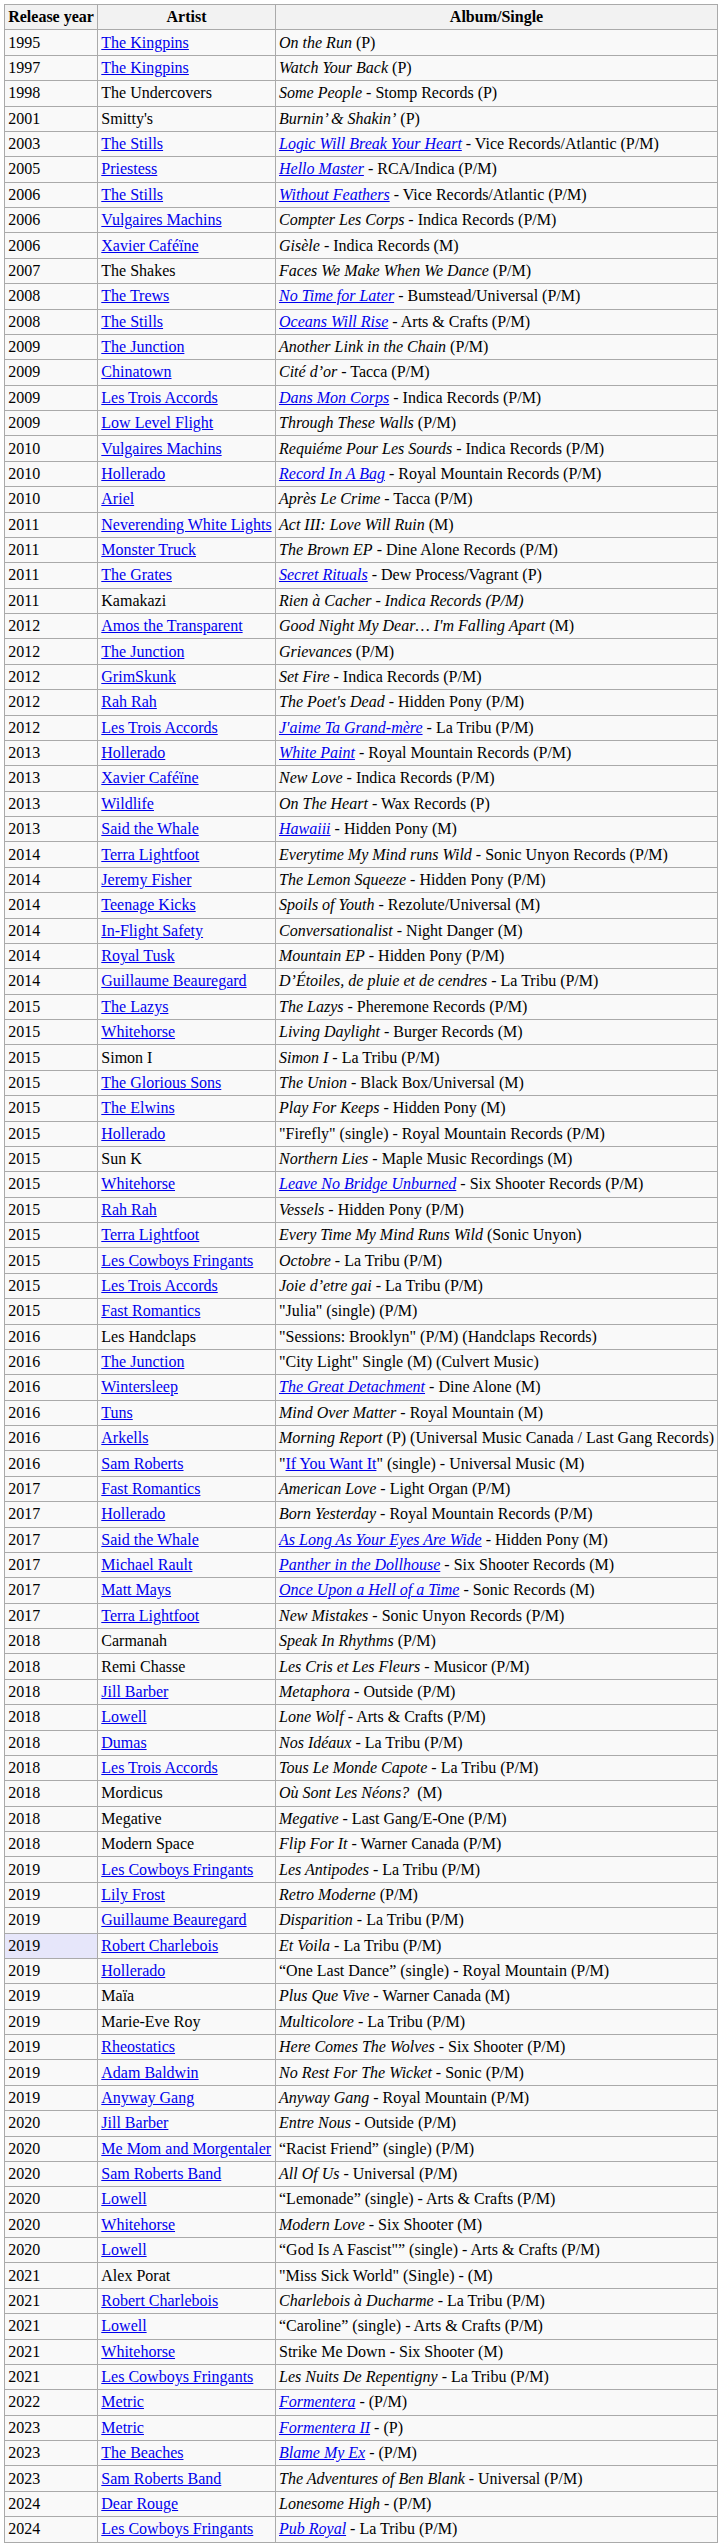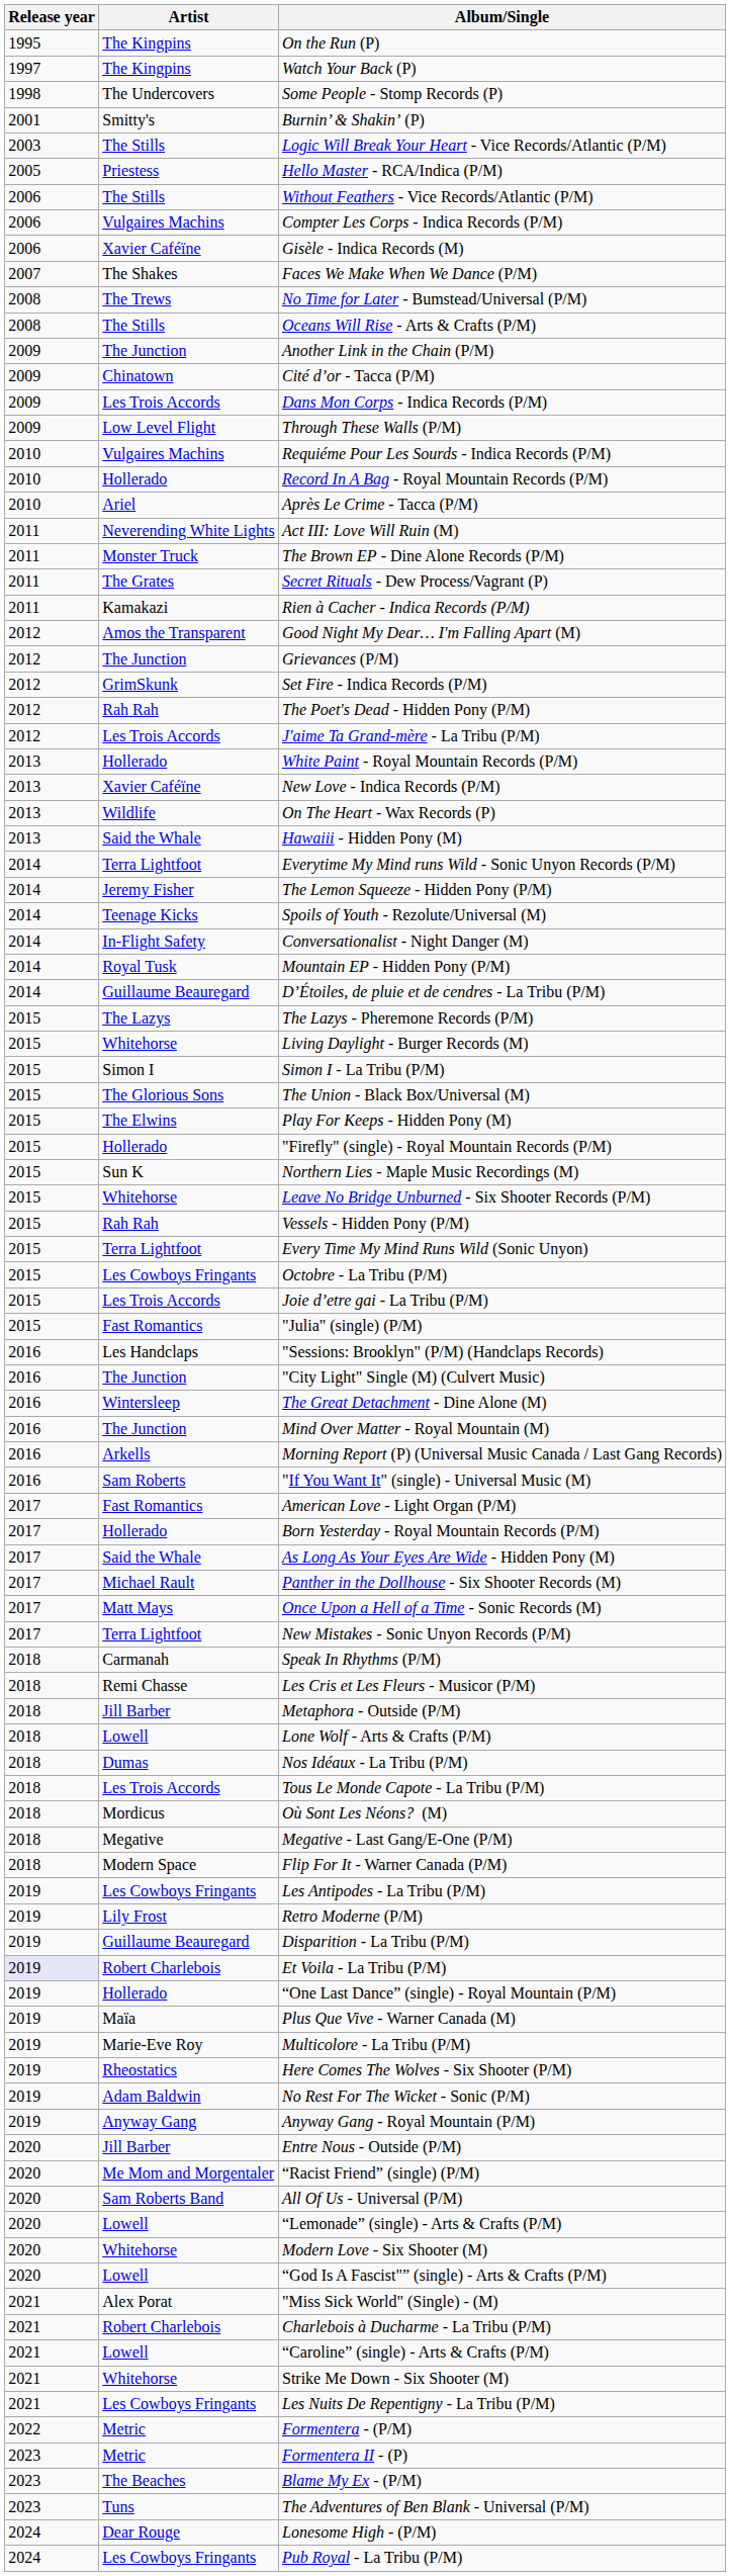 <table class="wikitable">
 <tr>
 <th>Release year</th>
 <th>Artist</th>
 <th>Album/Single</th>
 </tr>
 <tr>
 <td>1995</td>
 <td><a href='#'>The Kingpins</a></td>
 <td><em>On the Run</em> (P)</td>
 </tr>
 <tr>
 </tr>
 <tr>
 <td>1997</td>
 <td><a href='#'>The Kingpins</a></td>
 <td><em>Watch Your Back</em> (P)</td>
 </tr>
 <tr>
 <td>1998</td>
 <td>The Undercovers</td>
 <td><em>Some People -</em> Stomp Records (P)</td>
 </tr>
 <tr>
 <td>2001</td>
 <td>Smitty's</td>
 <td><em>Burnin’ & Shakin’</em> (P)</td>
 </tr>
 <tr>
 <td>2003</td>
 <td><a href='#'>The Stills</a></td>
 <td><em><a href='#'>Logic Will Break Your Heart</a> -</em> Vice Records/Atlantic (P/M)</td>
 </tr>
 <tr>
 <td>2005</td>
 <td><a href='#'>Priestess</a></td>
 <td><em><a href='#'>Hello Master</a> -</em> RCA/Indica (P/M)</td>
 </tr>
 <tr>
 <td>2006</td>
 <td><a href='#'>The Stills</a></td>
 <td><em><a href='#'>Without Feathers</a></em> - Vice Records/Atlantic (P/M)</td>
 </tr>
 <tr>
 <td>2006</td>
 <td><a href='#'>Vulgaires Machins</a></td>
 <td><em>Compter Les Corps</em> - Indica Records (P/M)</td>
 </tr>
 <tr>
 <td>2006</td>
 <td><a href='#'>Xavier Caféïne</a></td>
 <td><em>Gisèle</em> - Indica Records (M)</td>
 </tr>
 <tr>
 <td>2007</td>
 <td>The Shakes</td>
 <td><em>Faces We Make When We Dance</em> (P/M)</td>
 </tr>
 <tr>
 <td>2008</td>
 <td><a href='#'>The Trews</a></td>
 <td><em><a href='#'>No Time for Later</a></em> - Bumstead/Universal (P/M)</td>
 </tr>
 <tr>
 <td>2008</td>
 <td><a href='#'>The Stills</a></td>
 <td><em><a href='#'>Oceans Will Rise</a></em> - Arts & Crafts (P/M)</td>
 </tr>
 <tr>
 <td>2009</td>
 <td><a href='#'>The Junction</a></td>
 <td><em>Another Link in the Chain</em> (P/M)</td>
 </tr>
 <tr>
 <td>2009</td>
 <td><a href='#'>Chinatown</a></td>
 <td><em>Cité d’or -</em> Tacca (P/M)</td>
 </tr>
 <tr>
 <td>2009</td>
 <td><a href='#'>Les Trois Accords</a></td>
 <td><em><a href='#'>Dans Mon Corps</a></em> - Indica Records (P/M)</td>
 </tr>
 <tr>
 <td>2009</td>
 <td><a href='#'>Low Level Flight</a></td>
 <td><em>Through These Walls</em> (P/M)</td>
 </tr>
 <tr>
 <td>2010</td>
 <td><a href='#'>Vulgaires Machins</a></td>
 <td><em>Requiéme Pour Les Sourds</em> - Indica Records (P/M)</td>
 </tr>
 <tr>
 <td>2010</td>
 <td><a href='#'>Hollerado</a></td>
 <td><em><a href='#'>Record In A Bag</a></em> - Royal Mountain Records (P/M)</td>
 </tr>
 <tr>
 <td>2010</td>
 <td><a href='#'>Ariel</a></td>
 <td><em>Après Le Crime -</em> Tacca (P/M)</td>
 </tr>
 <tr>
 <td>2011</td>
 <td><a href='#'>Neverending White Lights</a></td>
 <td><em>Act III: Love Will Ruin</em> (M)</td>
 </tr>
 <tr>
 <td>2011</td>
 <td><a href='#'>Monster Truck</a></td>
 <td><em>The Brown EP</em> - Dine Alone Records (P/M)</td>
 </tr>
 <tr>
 <td>2011</td>
 <td><a href='#'>The Grates</a></td>
 <td><em><a href='#'>Secret Rituals</a></em> - Dew Process/Vagrant (P)</td>
 </tr>
 <tr>
 <td>2011</td>
 <td>Kamakazi</td>
 <td><em>Rien à Cacher - Indica Records (P/M)</em></td>
 </tr>
 <tr>
 <td>2012</td>
 <td><a href='#'>Amos the Transparent</a></td>
 <td><em>Good Night My Dear… I'm Falling Apart</em> (M)</td>
 </tr>
 <tr>
 <td>2012</td>
 <td><a href='#'>The Junction</a></td>
 <td><em>Grievances</em> (P/M)</td>
 </tr>
 <tr>
 <td>2012</td>
 <td><a href='#'>GrimSkunk</a></td>
 <td><em>Set Fire</em> - Indica Records (P/M)</td>
 </tr>
 <tr>
 <td>2012</td>
 <td><a href='#'>Rah Rah</a></td>
 <td><em>The Poet's Dead</em> - Hidden Pony (P/M)</td>
 </tr>
 <tr>
 <td>2012</td>
 <td><a href='#'>Les Trois Accords</a></td>
 <td><em><a href='#'>J'aime Ta Grand-mère</a></em> - La Tribu (P/M)</td>
 </tr>
 <tr>
 <td>2013</td>
 <td><a href='#'>Hollerado</a></td>
 <td><em><a href='#'>White Paint</a></em> - Royal Mountain Records (P/M)</td>
 </tr>
 <tr>
 <td>2013</td>
 <td><a href='#'>Xavier Caféïne</a></td>
 <td><em>New Love -</em> Indica Records (P/M)</td>
 </tr>
 <tr>
 <td>2013</td>
 <td><a href='#'>Wildlife</a></td>
 <td><em>On The Heart</em> - Wax Records (P)</td>
 </tr>
 <tr>
 <td>2013</td>
 <td><a href='#'>Said the Whale</a></td>
 <td><em><a href='#'>Hawaiii</a> - </em>Hidden Pony (M)</td>
 </tr>
 <tr>
 <td>2014</td>
 <td><a href='#'>Terra Lightfoot</a></td>
 <td><em>Everytime My Mind runs Wild</em> - Sonic Unyon Records (P/M)</td>
 </tr>
 <tr>
 <td>2014</td>
 <td><a href='#'>Jeremy Fisher</a></td>
 <td><em>The Lemon Squeeze</em> - Hidden Pony (P/M)</td>
 </tr>
 <tr>
 <td>2014</td>
 <td><a href='#'>Teenage Kicks</a></td>
 <td><em>Spoils of Youth</em> - Rezolute/Universal (M)</td>
 </tr>
 <tr>
 <td>2014</td>
 <td><a href='#'>In-Flight Safety</a></td>
 <td><em>Conversationalist -</em> Night Danger (M)</td>
 </tr>
 <tr>
 <td>2014</td>
 <td><a href='#'>Royal Tusk</a></td>
 <td><em>Mountain EP</em> - Hidden Pony (P/M)</td>
 </tr>
 <tr>
 <td>2014</td>
 <td><a href='#'>Guillaume Beauregard</a></td>
 <td><em>D’Étoiles, de pluie et de cendres</em> - La Tribu (P/M)</td>
 </tr>
 <tr>
 <td>2015</td>
 <td><a href='#'>The Lazys</a></td>
 <td><em>The Lazys</em> - Pheremone Records (P/M)</td>
 </tr>
 <tr>
 <td>2015</td>
 <td><a href='#'>Whitehorse</a></td>
 <td><em>Living Daylight</em> - Burger Records (M)</td>
 </tr>
 <tr>
 <td>2015</td>
 <td>Simon I</td>
 <td><em>Simon I</em>  - La Tribu (P/M)</td>
 </tr>
 <tr>
 <td>2015</td>
 <td><a href='#'>The Glorious Sons</a></td>
 <td><em>The Union</em> - Black Box/Universal (M)</td>
 </tr>
 <tr>
 <td>2015</td>
 <td><a href='#'>The Elwins</a></td>
 <td><em>Play For Keeps</em> - Hidden Pony (M)</td>
 </tr>
 <tr>
 <td>2015</td>
 <td><a href='#'>Hollerado</a></td>
 <td>"Firefly" (single) - Royal Mountain Records (P/M)</td>
 </tr>
 <tr>
 <td>2015</td>
 <td>Sun K</td>
 <td><em>Northern Lies</em> - Maple Music Recordings (M)</td>
 </tr>
 <tr>
 <td>2015</td>
 <td><a href='#'>Whitehorse</a></td>
 <td><em><a href='#'>Leave No Bridge Unburned</a></em> - Six Shooter Records (P/M)</td>
 </tr>
 <tr>
 <td>2015</td>
 <td><a href='#'>Rah Rah</a></td>
 <td><em>Vessels</em> - Hidden Pony (P/M)</td>
 </tr>
 <tr>
 <td>2015</td>
 <td><a href='#'>Terra Lightfoot</a></td>
 <td><em>Every Time My Mind Runs Wild </em> (Sonic Unyon)</td>
 </tr>
 <tr>
 <td>2015</td>
 <td><a href='#'>Les Cowboys Fringants</a></td>
 <td><em>Octobre</em> - La Tribu (P/M)</td>
 </tr>
 <tr>
 <td>2015</td>
 <td><a href='#'>Les Trois Accords</a></td>
 <td><em>Joie d’etre gai</em> - La Tribu (P/M)</td>
 </tr>
 <tr>
 <td>2015</td>
 <td><a href='#'>Fast Romantics</a></td>
 <td>"Julia" (single) (P/M)</td>
 </tr>
 <tr>
 <td>2016</td>
 <td>Les Handclaps</td>
 <td>"Sessions: Brooklyn"  (P/M)  (Handclaps Records)</td>
 </tr>
 <tr>
 <td>2016</td>
 <td><a href='#'>The Junction</a></td>
 <td>"City Light"  Single   (M)  (Culvert Music)</td>
 </tr>
 <tr>
 <td>2016</td>
 <td><a href='#'>Wintersleep</a></td>
 <td><em><a href='#'>The Great Detachment</a></em> - Dine Alone (M)</td>
 </tr>
 <tr>
 <td>2016</td>
-<td><a href='#'>Tuns</a></td>
+<td><a href='#'>The Junction</a></td>
 <td><em>Mind Over Matter</em> - Royal Mountain (M)</td>
 </tr>
 <tr>
 <td>2016</td>
 <td><a href='#'>Arkells</a></td>
 <td><em>Morning Report</em>  (P) (Universal Music Canada / Last Gang Records)</td>
 </tr>
 <tr>
 <td>2016</td>
 <td><a href='#'>Sam Roberts</a></td>
 <td>"<a href='#'>If You Want It</a>" (single) - Universal Music (M)</td>
 </tr>
 <tr>
 <td>2017</td>
 <td><a href='#'>Fast Romantics</a></td>
 <td><em>American Love</em> - Light Organ (P/M)</td>
 </tr>
 <tr>
 <td>2017</td>
 <td><a href='#'>Hollerado</a></td>
 <td><em>Born Yesterday</em> - Royal Mountain Records (P/M)</td>
 </tr>
 <tr>
 <td>2017</td>
 <td><a href='#'>Said the Whale</a></td>
 <td><em><a href='#'>As Long As Your Eyes Are Wide</a> - </em>Hidden Pony (M)</td>
 </tr>
 <tr>
 <td>2017</td>
 <td><a href='#'>Michael Rault</a></td>
 <td><em><a href='#'>Panther in the Dollhouse</a></em> - Six Shooter Records (M)</td>
 </tr>
 <tr>
 <td>2017</td>
 <td><a href='#'>Matt Mays</a></td>
 <td><em><a href='#'>Once Upon a Hell of a Time</a></em> - Sonic Records (M)</td>
 </tr>
 <tr>
 <td>2017</td>
 <td><a href='#'>Terra Lightfoot</a></td>
 <td><em>New Mistakes</em> - Sonic Unyon Records (P/M)</td>
 </tr>
 <tr>
 <td>2018</td>
 <td>Carmanah</td>
 <td><em>Speak In Rhythms</em> (P/M)</td>
 </tr>
 <tr>
 <td>2018</td>
 <td>Remi Chasse</td>
 <td><em>Les Cris et Les Fleurs</em> - Musicor (P/M)</td>
 </tr>
 <tr>
 <td>2018</td>
 <td><a href='#'>Jill Barber</a></td>
 <td><em>Metaphora</em> - Outside (P/M)</td>
 </tr>
 <tr>
 <td>2018</td>
 <td><a href='#'>Lowell</a></td>
 <td><em>Lone Wolf</em> - Arts & Crafts (P/M)</td>
 </tr>
 <tr>
 <td>2018</td>
 <td><a href='#'>Dumas</a></td>
 <td><em>Nos Idéaux</em> - La Tribu (P/M)</td>
 </tr>
 <tr>
 <td>2018</td>
 <td><a href='#'>Les Trois Accords</a></td>
 <td><em>Tous Le Monde Capote</em> - La Tribu (P/M)</td>
 </tr>
 <tr>
 <td>2018</td>
 <td>Mordicus</td>
 <td><em>Où Sont Les Néons?</em>  (M)</td>
 </tr>
 <tr>
 <td>2018</td>
 <td>Megative</td>
 <td><em>Megative</em> - Last Gang/E-One (P/M)</td>
 </tr>
 <tr>
 <td>2018</td>
 <td>Modern Space</td>
 <td><em>Flip For It</em> - Warner Canada (P/M)</td>
 </tr>
 <tr>
 <td>2019</td>
 <td><a href='#'>Les Cowboys Fringants</a></td>
 <td><em>Les Antipodes</em> - La Tribu (P/M)</td>
 </tr>
 <tr>
 <td>2019</td>
 <td><a href='#'>Lily Frost</a></td>
 <td><em>Retro Moderne</em> (P/M)</td>
 </tr>
 <tr>
 <td>2019</td>
 <td><a href='#'>Guillaume Beauregard</a></td>
 <td><em>Disparition</em> - La Tribu (P/M)</td>
 </tr>
 <tr>
 <td style="background: lavender;">2019</td>
 <td><a href='#'>Robert Charlebois</a></td>
 <td><em>Et Voila</em> - La Tribu (P/M)</td>
 </tr>
 <tr>
 <td>2019</td>
 <td><a href='#'>Hollerado</a></td>
 <td>“One Last Dance” (single) - Royal Mountain (P/M)</td>
 </tr>
 <tr>
 <td>2019</td>
 <td>Maïa</td>
 <td><em>Plus Que Vive</em> - Warner Canada (M)</td>
 </tr>
 <tr>
 <td>2019</td>
 <td>Marie-Eve Roy</td>
 <td><em>Multicolore</em> - La Tribu (P/M)</td>
 </tr>
 <tr>
 <td>2019</td>
 <td><a href='#'>Rheostatics</a></td>
 <td><em>Here Comes The Wolves</em> - Six Shooter (P/M)</td>
 </tr>
 <tr>
 <td>2019</td>
 <td><a href='#'>Adam Baldwin</a></td>
 <td><em>No Rest For The Wicket</em> - Sonic (P/M)</td>
 </tr>
 <tr>
 <td>2019</td>
 <td><a href='#'>Anyway Gang</a></td>
 <td><em>Anyway Gang</em> - Royal Mountain (P/M)</td>
 </tr>
 <tr>
 <td>2020</td>
 <td><a href='#'>Jill Barber</a></td>
 <td><em>Entre Nous</em> - Outside (P/M)</td>
 </tr>
 <tr>
 <td>2020</td>
 <td><a href='#'>Me Mom and Morgentaler</a></td>
 <td>“Racist Friend” (single) (P/M)</td>
 </tr>
 <tr>
 <td>2020</td>
 <td><a href='#'>Sam Roberts Band</a></td>
 <td><em>All Of Us</em> - Universal (P/M)</td>
 </tr>
 <tr>
 <td>2020</td>
 <td><a href='#'>Lowell</a></td>
 <td>“Lemonade” (single) - Arts & Crafts (P/M)</td>
 </tr>
 <tr>
 <td>2020</td>
 <td><a href='#'>Whitehorse</a></td>
 <td><em>Modern Love</em> - Six Shooter (M)</td>
 </tr>
 <tr>
 <td>2020</td>
 <td><a href='#'>Lowell</a></td>
 <td>“God Is A Fascist"” (single) - Arts & Crafts (P/M)</td>
 </tr>
 <tr>
 <td>2021</td>
 <td>Alex Porat</td>
 <td>"Miss Sick World" (Single) -  (M)</td>
 </tr>
 <tr>
 <td>2021</td>
 <td><a href='#'>Robert Charlebois</a></td>
 <td><em>Charlebois à Ducharme</em> - La Tribu (P/M)</td>
 </tr>
 <tr>
 <td>2021</td>
 <td><a href='#'>Lowell</a></td>
 <td>“Caroline” (single) - Arts & Crafts (P/M)</td>
 </tr>
 <tr>
 <td>2021</td>
 <td><a href='#'>Whitehorse</a></td>
 <td>Strike Me Down - Six Shooter (M)</td>
 </tr>
 <tr>
 <td>2021</td>
 <td><a href='#'>Les Cowboys Fringants</a></td>
 <td><em>Les Nuits De Repentigny</em> - La Tribu (P/M)</td>
 </tr>
 <tr>
 <td>2022</td>
 <td><a href='#'>Metric</a></td>
 <td><em><a href='#'>Formentera</a></em> - (P/M)</td>
 </tr>
 <tr>
 <td>2023</td>
 <td><a href='#'>Metric</a></td>
 <td><em><a href='#'>Formentera II</a></em> - (P)</td>
 </tr>
 <tr>
 <td>2023</td>
 <td><a href='#'>The Beaches</a></td>
 <td><em><a href='#'>Blame My Ex</a></em> - (P/M)</td>
 </tr>
 <tr>
 <td>2023</td>
-<td><a href='#'>Sam Roberts Band</a></td>
+<td><a href='#'>Tuns</a></td>
 <td><em>The Adventures of Ben Blank</em> - Universal (P/M)</td>
 </tr>
 <tr>
 <td>2024</td>
 <td><a href='#'>Dear Rouge</a></td>
 <td><em>Lonesome High</em> - (P/M)</td>
 </tr>
 <tr>
 <td>2024</td>
 <td><a href='#'>Les Cowboys Fringants</a></td>
 <td><em><a href='#'>Pub Royal</a></em> - La Tribu (P/M)</td>
 </tr>
 </table>
